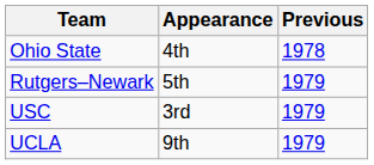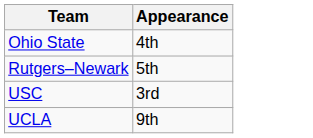 <table class="wikitable sortable">
 <tr>
 <th>Team</th>
 <th>Appearance</th>
-<th>Previous</th>
 </tr>
 <tr>
 <td><a href='#'>Ohio State</a></td>
 <td>4th</td>
-<td><a href='#'>1978</a></td>
 </tr>
 <tr>
 <td><a href='#'>Rutgers–Newark</a></td>
 <td>5th</td>
-<td><a href='#'>1979</a></td>
 </tr>
 <tr>
 <td><a href='#'>USC</a></td>
 <td>3rd</td>
-<td><a href='#'>1979</a></td>
 </tr>
 <tr>
 <td><a href='#'>UCLA</a></td>
 <td>9th</td>
-<td><a href='#'>1979</a></td>
 </tr>
 </table>
